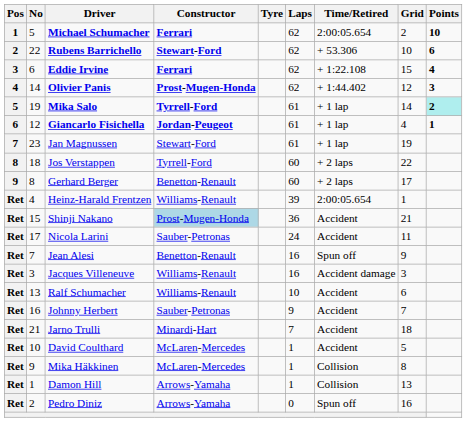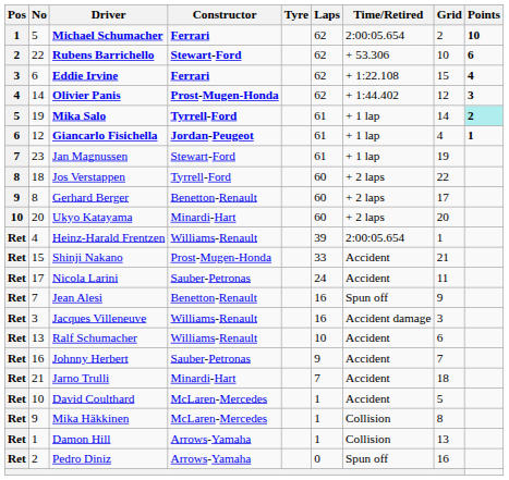 <table class="wikitable" style="font-size: 95%;">
 <tr>
 <th>Pos</th>
 <th>No</th>
 <th>Driver</th>
 <th>Constructor</th>
 <th>Tyre</th>
 <th>Laps</th>
 <th>Time/Retired</th>
 <th>Grid</th>
 <th>Points</th>
 </tr>
 <tr>
 <th>1</th>
 <td>5</td>
 <td> <strong><a href='#'>Michael Schumacher</a></strong></td>
 <td><strong><a href='#'>Ferrari</a></strong></td>
 <td></td>
 <td>62</td>
 <td>2:00:05.654</td>
 <td>2</td>
 <td><strong>10</strong></td>
 </tr>
 <tr>
 <th>2</th>
 <td>22</td>
 <td> <strong><a href='#'>Rubens Barrichello</a></strong></td>
 <td><strong><a href='#'>Stewart</a>-<a href='#'>Ford</a></strong></td>
 <td></td>
 <td>62</td>
 <td>+ 53.306</td>
 <td>10</td>
 <td><strong>6</strong></td>
 </tr>
 <tr>
 <th>3</th>
 <td>6</td>
 <td> <strong><a href='#'>Eddie Irvine</a></strong></td>
 <td><strong><a href='#'>Ferrari</a></strong></td>
 <td></td>
 <td>62</td>
 <td>+ 1:22.108</td>
 <td>15</td>
 <td><strong>4</strong></td>
 </tr>
 <tr>
 <th>4</th>
 <td>14</td>
 <td> <strong><a href='#'>Olivier Panis</a></strong></td>
 <td><strong><a href='#'>Prost</a>-<a href='#'>Mugen-Honda</a></strong></td>
 <td></td>
 <td>62</td>
 <td>+ 1:44.402</td>
 <td>12</td>
 <td><strong>3</strong></td>
 </tr>
 <tr>
 <th>5</th>
 <td>19</td>
 <td> <strong><a href='#'>Mika Salo</a></strong></td>
 <td><strong><a href='#'>Tyrrell</a>-<a href='#'>Ford</a></strong></td>
 <td></td>
 <td>61</td>
 <td>+ 1 lap</td>
 <td>14</td>
 <td style="background: paleturquoise;"><strong>2</strong></td>
 </tr>
 <tr>
 <th>6</th>
 <td>12</td>
 <td> <strong><a href='#'>Giancarlo Fisichella</a></strong></td>
 <td><strong><a href='#'>Jordan</a>-<a href='#'>Peugeot</a></strong></td>
 <td></td>
 <td>61</td>
 <td>+ 1 lap</td>
 <td>4</td>
 <td><strong>1</strong></td>
 </tr>
 <tr>
 <th>7</th>
 <td>23</td>
 <td> <a href='#'>Jan Magnussen</a></td>
 <td><a href='#'>Stewart</a>-<a href='#'>Ford</a></td>
 <td></td>
 <td>61</td>
 <td>+ 1 lap</td>
 <td>19</td>
 <td> </td>
 </tr>
 <tr>
 <th>8</th>
 <td>18</td>
 <td> <a href='#'>Jos Verstappen</a></td>
 <td><a href='#'>Tyrrell</a>-<a href='#'>Ford</a></td>
 <td></td>
 <td>60</td>
 <td>+ 2 laps</td>
 <td>22</td>
 <td> </td>
 </tr>
 <tr>
 <th>9</th>
 <td>8</td>
 <td> <a href='#'>Gerhard Berger</a></td>
 <td><a href='#'>Benetton</a>-<a href='#'>Renault</a></td>
 <td></td>
 <td>60</td>
 <td>+ 2 laps</td>
 <td>17</td>
 <td> </td>
 </tr>
 <tr>
+<th>10</th>
+<td>20</td>
+<td> <a href='#'>Ukyo Katayama</a></td>
+<td><a href='#'>Minardi</a>-<a href='#'>Hart</a></td>
+<td></td>
+<td>60</td>
+<td>+ 2 laps</td>
+<td>20</td>
+<td> </td>
+</tr>
+<tr>
 <th>Ret</th>
 <td>4</td>
 <td> <a href='#'>Heinz-Harald Frentzen</a></td>
 <td><a href='#'>Williams</a>-<a href='#'>Renault</a></td>
 <td></td>
 <td>39</td>
 <td>2:00:05.654</td>
 <td>1</td>
 <td> </td>
 </tr>
 <tr>
 <th>Ret</th>
 <td>15</td>
 <td> <a href='#'>Shinji Nakano</a></td>
-<td style="background: lightblue;"><a href='#'>Prost</a>-<a href='#'>Mugen-Honda</a></td>
+<td><a href='#'>Prost</a>-<a href='#'>Mugen-Honda</a></td>
 <td></td>
-<td>36</td>
+<td>33</td>
 <td>Accident</td>
 <td>21</td>
 <td> </td>
 </tr>
 <tr>
 <th>Ret</th>
 <td>17</td>
 <td> <a href='#'>Nicola Larini</a></td>
 <td><a href='#'>Sauber</a>-<a href='#'>Petronas</a></td>
 <td></td>
 <td>24</td>
 <td>Accident</td>
 <td>11</td>
 <td> </td>
 </tr>
 <tr>
 <th>Ret</th>
 <td>7</td>
 <td> <a href='#'>Jean Alesi</a></td>
 <td><a href='#'>Benetton</a>-<a href='#'>Renault</a></td>
 <td></td>
 <td>16</td>
 <td>Spun off</td>
 <td>9</td>
 <td> </td>
 </tr>
 <tr>
 <th>Ret</th>
 <td>3</td>
 <td> <a href='#'>Jacques Villeneuve</a></td>
 <td><a href='#'>Williams</a>-<a href='#'>Renault</a></td>
 <td></td>
 <td>16</td>
 <td>Accident damage</td>
 <td>3</td>
 <td> </td>
 </tr>
 <tr>
 <th>Ret</th>
 <td>13</td>
 <td> <a href='#'>Ralf Schumacher</a></td>
 <td><a href='#'>Williams</a>-<a href='#'>Renault</a></td>
 <td></td>
 <td>10</td>
 <td>Accident</td>
 <td>6</td>
 <td> </td>
 </tr>
 <tr>
 <th>Ret</th>
 <td>16</td>
 <td> <a href='#'>Johnny Herbert</a></td>
 <td><a href='#'>Sauber</a>-<a href='#'>Petronas</a></td>
 <td></td>
 <td>9</td>
 <td>Accident</td>
 <td>7</td>
 <td> </td>
 </tr>
 <tr>
 <th>Ret</th>
 <td>21</td>
 <td> <a href='#'>Jarno Trulli</a></td>
 <td><a href='#'>Minardi</a>-<a href='#'>Hart</a></td>
 <td></td>
 <td>7</td>
 <td>Accident</td>
 <td>18</td>
 <td> </td>
 </tr>
 <tr>
 <th>Ret</th>
 <td>10</td>
 <td> <a href='#'>David Coulthard</a></td>
 <td><a href='#'>McLaren</a>-<a href='#'>Mercedes</a></td>
 <td></td>
 <td>1</td>
 <td>Accident</td>
 <td>5</td>
 <td> </td>
 </tr>
 <tr>
 <th>Ret</th>
 <td>9</td>
 <td> <a href='#'>Mika Häkkinen</a></td>
 <td><a href='#'>McLaren</a>-<a href='#'>Mercedes</a></td>
 <td></td>
 <td>1</td>
 <td>Collision</td>
 <td>8</td>
 <td> </td>
 </tr>
 <tr>
 <th>Ret</th>
 <td>1</td>
 <td> <a href='#'>Damon Hill</a></td>
 <td><a href='#'>Arrows</a>-<a href='#'>Yamaha</a></td>
 <td></td>
 <td>1</td>
 <td>Collision</td>
 <td>13</td>
 <td> </td>
 </tr>
 <tr>
 <th>Ret</th>
 <td>2</td>
 <td> <a href='#'>Pedro Diniz</a></td>
 <td><a href='#'>Arrows</a>-<a href='#'>Yamaha</a></td>
 <td></td>
 <td>0</td>
 <td>Spun off</td>
 <td>16</td>
 <td> </td>
 </tr>
 <tr>
 <th colspan="8"></th>
 </tr>
 </table>
